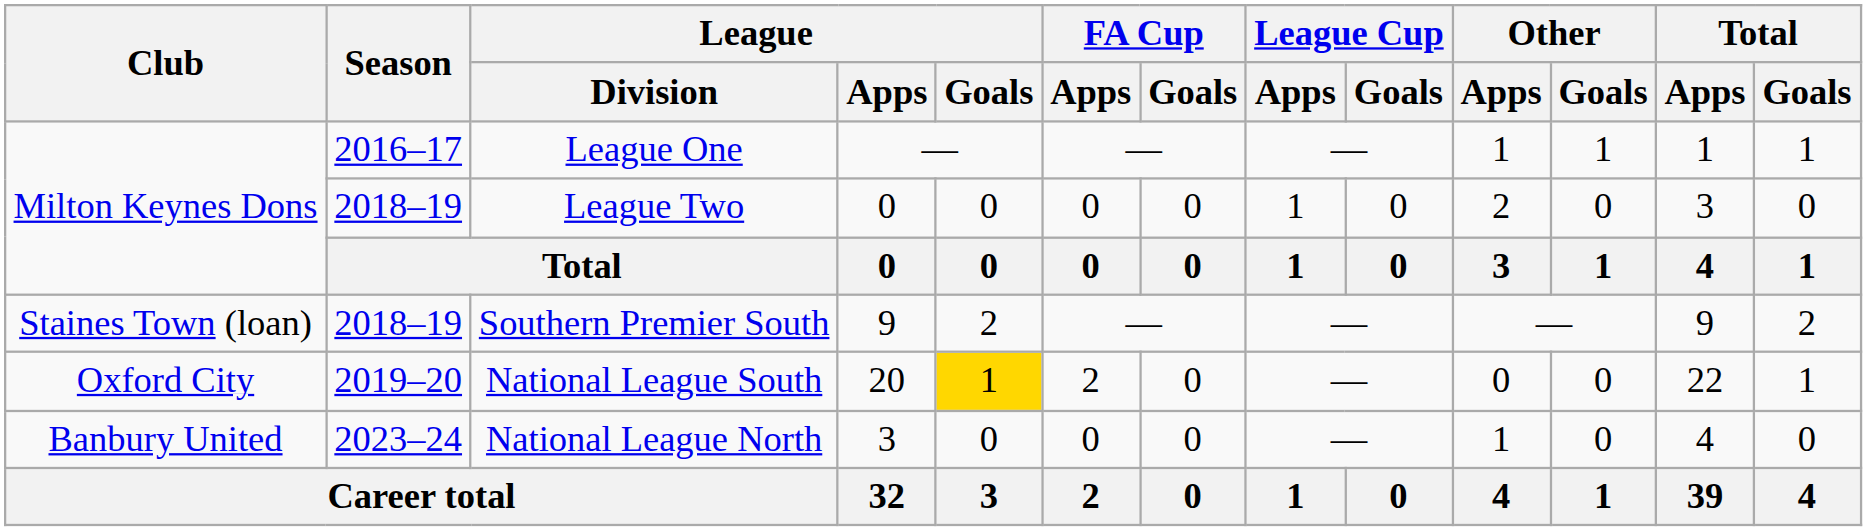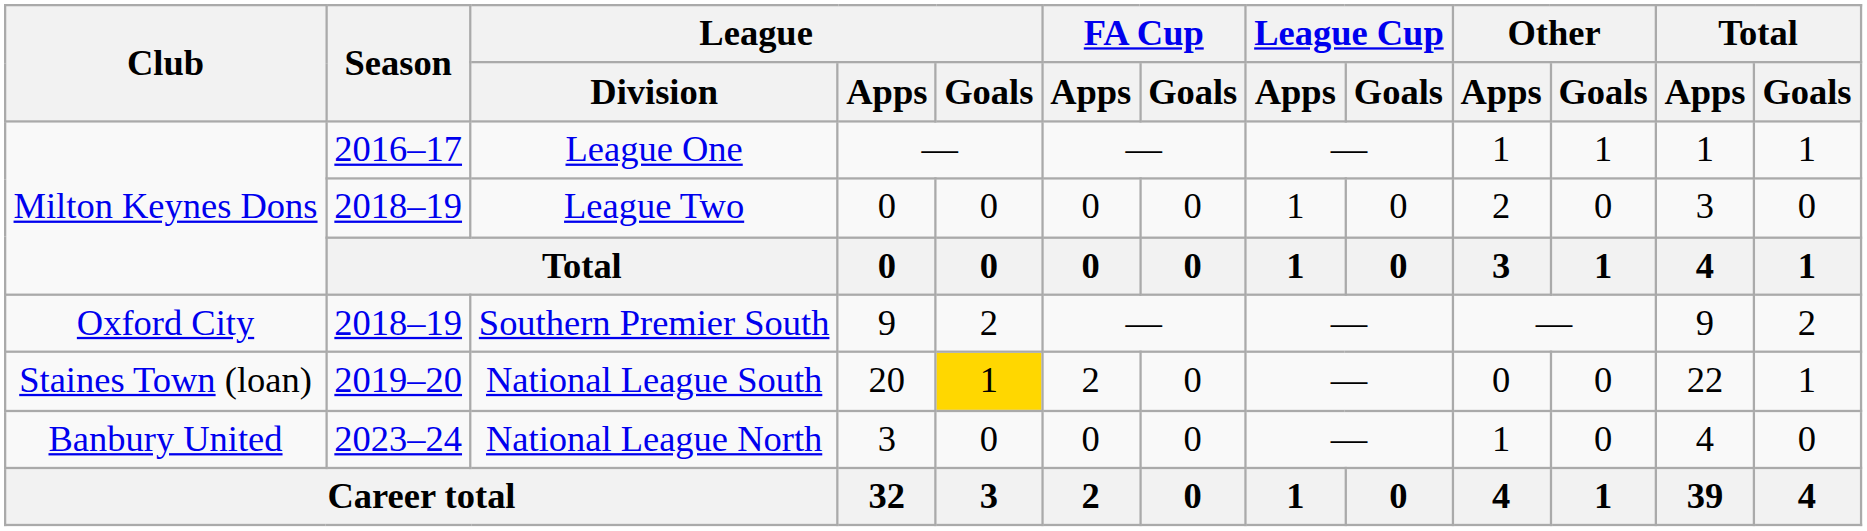 <table class="wikitable" style="text-align: center;">
 <tr>
 <th rowspan="2">Club</th>
 <th rowspan="2">Season</th>
 <th colspan="3">League</th>
 <th colspan="2"><a href='#'>FA Cup</a></th>
 <th colspan="2"><a href='#'>League Cup</a></th>
 <th colspan="2">Other</th>
 <th colspan="2">Total</th>
 </tr>
 <tr>
 <th>Division</th>
 <th>Apps</th>
 <th>Goals</th>
 <th>Apps</th>
 <th>Goals</th>
 <th>Apps</th>
 <th>Goals</th>
 <th>Apps</th>
 <th>Goals</th>
 <th>Apps</th>
 <th>Goals</th>
 </tr>
 <tr>
 <td rowspan="3" valign="center"><a href='#'>Milton Keynes Dons</a></td>
 <td><a href='#'>2016–17</a></td>
 <td><a href='#'>League One</a></td>
 <td colspan="2">—</td>
 <td colspan="2">—</td>
 <td colspan="2">—</td>
 <td>1</td>
 <td>1</td>
 <td>1</td>
 <td>1</td>
 </tr>
 <tr>
 <td><a href='#'>2018–19</a></td>
 <td><a href='#'>League Two</a></td>
 <td>0</td>
 <td>0</td>
 <td>0</td>
 <td>0</td>
 <td>1</td>
 <td>0</td>
 <td>2</td>
 <td>0</td>
 <td>3</td>
 <td>0</td>
 </tr>
 <tr>
 <th colspan="2">Total</th>
 <th>0</th>
 <th>0</th>
 <th>0</th>
 <th>0</th>
 <th>1</th>
 <th>0</th>
 <th>3</th>
 <th>1</th>
 <th>4</th>
 <th>1</th>
 </tr>
 <tr>
-<td><a href='#'>Staines Town</a> (loan)</td>
+<td><a href='#'>Oxford City</a></td>
 <td><a href='#'>2018–19</a></td>
 <td><a href='#'>Southern Premier South</a></td>
 <td>9</td>
 <td>2</td>
 <td colspan="2">—</td>
 <td colspan="2">—</td>
 <td colspan="2">—</td>
 <td>9</td>
 <td>2</td>
 </tr>
 <tr>
-<td><a href='#'>Oxford City</a></td>
+<td><a href='#'>Staines Town</a> (loan)</td>
 <td><a href='#'>2019–20</a></td>
 <td><a href='#'>National League South</a></td>
 <td>20</td>
 <td style="background: gold;">1</td>
 <td>2</td>
 <td>0</td>
 <td colspan="2">—</td>
 <td>0</td>
 <td>0</td>
 <td>22</td>
 <td>1</td>
 </tr>
 <tr>
 <td><a href='#'>Banbury United</a></td>
 <td><a href='#'>2023–24</a></td>
 <td><a href='#'>National League North</a></td>
 <td>3</td>
 <td>0</td>
 <td>0</td>
 <td>0</td>
 <td colspan="2">—</td>
 <td>1</td>
 <td>0</td>
 <td>4</td>
 <td>0</td>
 </tr>
 <tr>
 <th colspan="3">Career total</th>
 <th>32</th>
 <th>3</th>
 <th>2</th>
 <th>0</th>
 <th>1</th>
 <th>0</th>
 <th>4</th>
 <th>1</th>
 <th>39</th>
 <th>4</th>
 </tr>
 </table>
